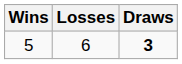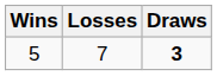 <table class="wikitable">
 <tr>
 <th>Wins</th>
 <th>Losses</th>
 <th>Draws</th>
 </tr>
 <tr>
 <td align=center>5</td>
-<td align=center>6</td>
+<td align=center>7</td>
 <td align=center><strong>3</strong></td>
 </tr>
 </table>
